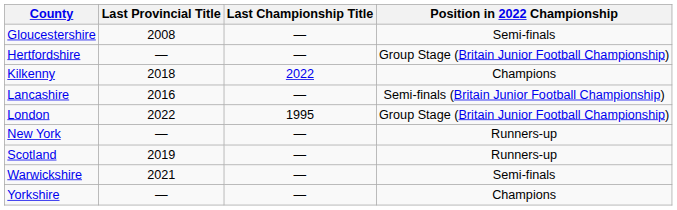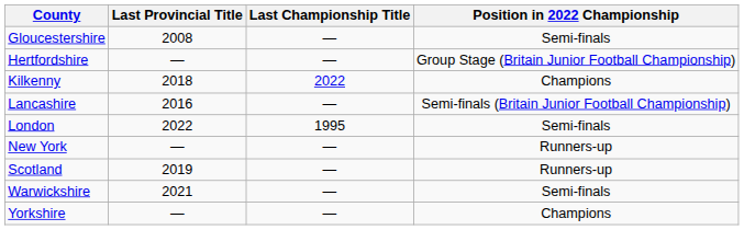 <table class="wikitable sortable" style="text-align:center">
 <tr>
 <th><a href='#'>County</a></th>
 <th>Last Provincial Title</th>
 <th>Last Championship Title</th>
 <th>Position in <a href='#'>2022</a> Championship</th>
 </tr>
 <tr>
 <td style="text-align:left"> <a href='#'>Gloucestershire</a></td>
 <td>2008</td>
 <td>—</td>
 <td>Semi-finals</td>
 </tr>
 <tr>
 <td style="text-align:left"> <a href='#'>Hertfordshire</a></td>
 <td>—</td>
 <td>—</td>
 <td>Group Stage (<a href='#'>Britain Junior Football Championship</a>)</td>
 </tr>
 <tr>
 <td style="text-align:left"> <a href='#'>Kilkenny</a></td>
 <td>2018</td>
 <td><a href='#'>2022</a></td>
 <td>Champions</td>
 </tr>
 <tr>
 <td style="text-align:left"> <a href='#'>Lancashire</a></td>
 <td>2016</td>
 <td>—</td>
 <td>Semi-finals (<a href='#'>Britain Junior Football Championship</a>)</td>
 </tr>
 <tr>
 <td style="text-align:left"> <a href='#'>London</a></td>
 <td>2022</td>
 <td>1995</td>
-<td>Group Stage (<a href='#'>Britain Junior Football Championship</a>)</td>
+<td>Semi-finals</td>
 </tr>
 <tr>
 <td style="text-align:left"> <a href='#'>New York</a></td>
 <td>—</td>
 <td>—</td>
 <td>Runners-up</td>
 </tr>
 <tr>
 <td style="text-align:left"> <a href='#'>Scotland</a></td>
 <td>2019</td>
 <td>—</td>
 <td>Runners-up</td>
 </tr>
 <tr>
 <td style="text-align:left"> <a href='#'>Warwickshire</a></td>
 <td>2021</td>
 <td>—</td>
 <td>Semi-finals</td>
 </tr>
 <tr>
 <td style="text-align:left"> <a href='#'>Yorkshire</a></td>
 <td>—</td>
 <td>—</td>
 <td>Champions</td>
 </tr>
 </table>
